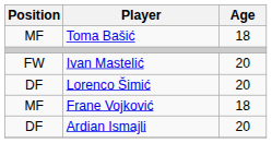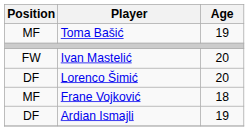 <table class="wikitable" style="text-align: center;">
 <tr>
 <th width=60>Position</th>
 <th width=180>Player</th>
 <th width=50>Age</th>
 </tr>
 <tr>
 <td>MF</td>
 <td style="text-align:left;"> <a href='#'>Toma Bašić</a></td>
-<td>18</td>
+<td>19</td>
 </tr>
 <tr style="color:#CCCCCC;background-color:#CCCCCC">
 <td colspan="6"></td>
 </tr>
 <tr>
 <td>FW</td>
 <td style="text-align:left;"> <a href='#'>Ivan Mastelić</a></td>
 <td>20</td>
 </tr>
 <tr>
 <td>DF</td>
 <td style="text-align:left;"> <a href='#'>Lorenco Šimić</a></td>
 <td>20</td>
 </tr>
 <tr>
 <td>MF</td>
 <td style="text-align:left;"> <a href='#'>Frane Vojković</a></td>
 <td>18</td>
 </tr>
 <tr>
 <td>DF</td>
 <td style="text-align:left;"> <a href='#'>Ardian Ismajli</a></td>
-<td>20</td>
+<td>19</td>
 </tr>
 <tr>
 </tr>
 </table>
